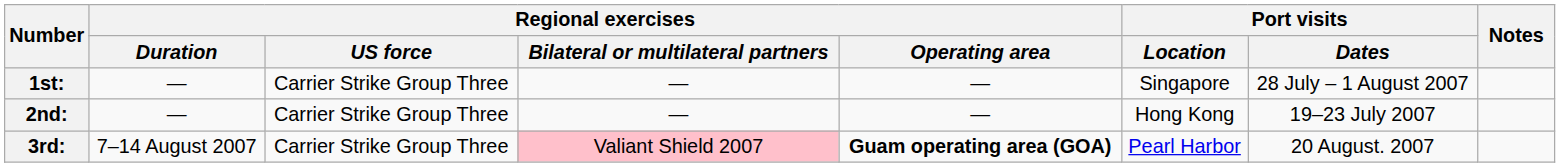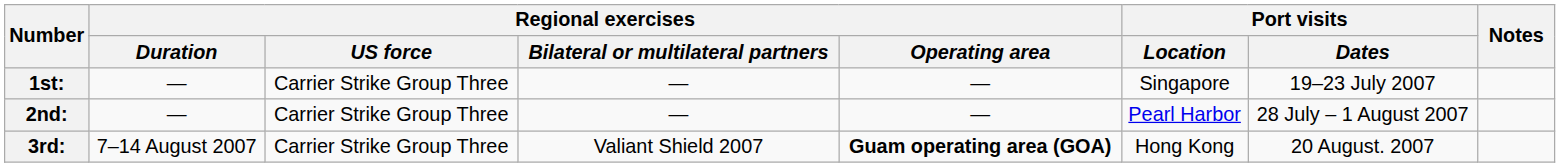 <table class="wikitable"  style="text-align:center; width:99%;">
 <tr>
 <th rowspan="2" style="width:5%;">Number</th>
 <th colspan="4" style="text-align:center;">Regional exercises</th>
 <th colspan="2" style="text-align:center;">Port visits</th>
 <th rowspan="2" style="width:5%;">Notes</th>
 </tr>
 <tr>
 <th style="text-align:center;"><em>Duration</em></th>
 <th style="text-align:center;"><em>US force</em></th>
 <th style="text-align:center;"><em>Bilateral or multilateral partners</em></th>
 <th style="text-align:center;"><em>Operating area</em></th>
 <th style="text-align:center;"><em>Location</em></th>
 <th style="text-align:center;"><em>Dates</em></th>
 </tr>
 <tr>
 <th>1st:</th>
 <td>—</td>
 <td>Carrier Strike Group Three</td>
 <td>—</td>
 <td>—</td>
 <td>Singapore</td>
-<td>28 July – 1 August 2007</td>
+<td>19–23 July 2007</td>
 <td></td>
 </tr>
 <tr>
 <th>2nd:</th>
 <td>—</td>
 <td>Carrier Strike Group Three</td>
 <td>—</td>
 <td>—</td>
-<td>Hong Kong</td>
-<td>19–23 July 2007</td>
+<td><a href='#'>Pearl Harbor</a></td>
+<td>28 July – 1 August 2007</td>
 <td></td>
 </tr>
 <tr>
 <th>3rd:</th>
 <td>7–14 August 2007</td>
 <td>Carrier Strike Group Three</td>
-<td style="background: pink;">Valiant Shield 2007</td>
+<td>Valiant Shield 2007</td>
 <td><strong>Guam operating area (GOA)</strong></td>
-<td><a href='#'>Pearl Harbor</a></td>
+<td>Hong Kong</td>
 <td>20 August. 2007</td>
 <td></td>
 </tr>
 </table>
